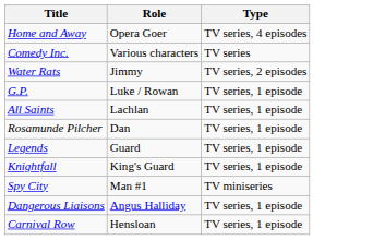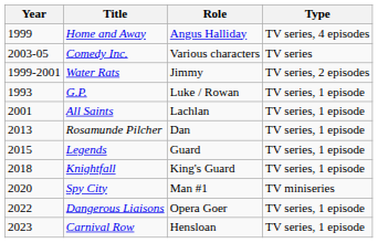 <table class="wikitable">
 <tr>
+<th>Year</th>
 <th>Title</th>
 <th>Role</th>
 <th>Type</th>
 </tr>
 <tr>
+<td>1999</td>
 <td><em><a href='#'>Home and Away</a></em></td>
-<td>Opera Goer</td>
+<td><a href='#'>Angus Halliday</a></td>
 <td>TV series, 4 episodes</td>
 </tr>
 <tr>
+<td>2003-05</td>
 <td><em><a href='#'>Comedy Inc.</a></em></td>
 <td>Various characters</td>
 <td>TV series</td>
 </tr>
 <tr>
+<td>1999-2001</td>
 <td><em><a href='#'>Water Rats</a></em></td>
 <td>Jimmy</td>
 <td>TV series, 2 episodes</td>
 </tr>
 <tr>
+<td>1993</td>
 <td><em><a href='#'>G.P.</a></em></td>
 <td>Luke / Rowan</td>
 <td>TV series, 1 episode</td>
 </tr>
 <tr>
+<td>2001</td>
 <td><em><a href='#'>All Saints</a></em></td>
 <td>Lachlan</td>
 <td>TV series, 1 episode</td>
 </tr>
 <tr>
+<td>2013</td>
 <td><em>Rosamunde Pilcher</em></td>
 <td>Dan</td>
 <td>TV series, 1 episode</td>
 </tr>
 <tr>
+<td>2015</td>
 <td><em><a href='#'>Legends</a></em></td>
 <td>Guard</td>
 <td>TV series, 1 episode</td>
 </tr>
 <tr>
+<td>2018</td>
 <td><em><a href='#'>Knightfall</a></em></td>
 <td>King's Guard</td>
 <td>TV series, 1 episode</td>
 </tr>
 <tr>
+<td>2020</td>
 <td><em><a href='#'>Spy City</a></em></td>
 <td>Man #1</td>
 <td>TV miniseries</td>
 </tr>
 <tr>
+<td>2022</td>
 <td><em><a href='#'>Dangerous Liaisons</a></em></td>
-<td><a href='#'>Angus Halliday</a></td>
+<td>Opera Goer</td>
 <td>TV series, 1 episode</td>
 </tr>
 <tr>
+<td>2023</td>
 <td><em><a href='#'>Carnival Row</a></em></td>
 <td>Hensloan</td>
 <td>TV series, 1 episode</td>
 </tr>
 </table>
